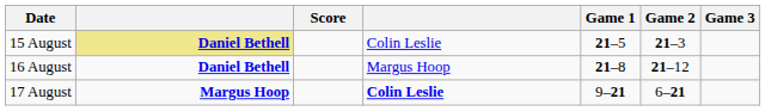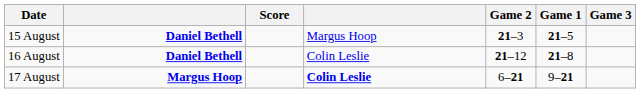 <table class="wikitable" style="text-align: center; font-size:90% ">
 <tr>
 <th width="60">Date</th>
 <th align="right" width="200"></th>
 <th width="60">Score</th>
 <th align="left" width="200"></th>
+<th width="50">Game 2</th>
 <th width="50">Game 1</th>
-<th width="50">Game 2</th>
 <th width="50">Game 3</th>
 </tr>
 <tr>
 <td>15 August</td>
-<td align="right" style="background: khaki;"><strong><a href='#'>Daniel Bethell</a> </strong></td>
+<td align="right"><strong><a href='#'>Daniel Bethell</a> </strong></td>
 <td align="center"></td>
-<td align="left"> <a href='#'>Colin Leslie</a></td>
+<td align="left"> <a href='#'>Margus Hoop</a></td>
+<td><strong>21</strong>–3</td>
 <td><strong>21</strong>–5</td>
-<td><strong>21</strong>–3</td>
 <td></td>
 </tr>
 <tr>
 <td>16 August</td>
 <td align="right"><strong><a href='#'>Daniel Bethell</a> </strong></td>
 <td align="center"></td>
-<td align="left"> <a href='#'>Margus Hoop</a></td>
+<td align="left"> <a href='#'>Colin Leslie</a></td>
+<td><strong>21</strong>–12</td>
 <td><strong>21</strong>–8</td>
-<td><strong>21</strong>–12</td>
 <td></td>
 </tr>
 <tr>
 <td>17 August</td>
 <td align="right"><strong><a href='#'>Margus Hoop</a> </strong></td>
 <td align="center"></td>
 <td align="left"><strong> <a href='#'>Colin Leslie</a></strong></td>
+<td>6–<strong>21</strong></td>
 <td>9–<strong>21</strong></td>
-<td>6–<strong>21</strong></td>
 <td></td>
 </tr>
 </table>
